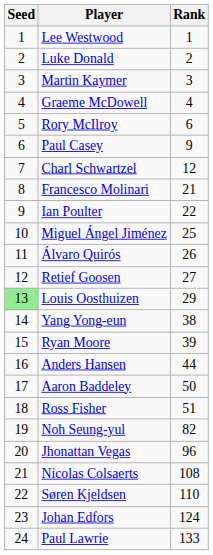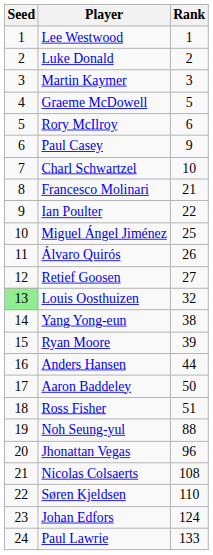 <table class=wikitable>
 <tr>
 <th>Seed</th>
 <th>Player</th>
 <th>Rank</th>
 </tr>
 <tr>
 <td align=center>1</td>
 <td> <a href='#'>Lee Westwood</a></td>
 <td align=center>1</td>
 </tr>
 <tr>
 <td align=center>2</td>
 <td> <a href='#'>Luke Donald</a></td>
 <td align=center>2</td>
 </tr>
 <tr>
 <td align=center>3</td>
 <td> <a href='#'>Martin Kaymer</a></td>
 <td align=center>3</td>
 </tr>
 <tr>
 <td align=center>4</td>
 <td> <a href='#'>Graeme McDowell</a></td>
-<td align=center>4</td>
+<td align=center>5</td>
 </tr>
 <tr>
 <td align=center>5</td>
 <td> <a href='#'>Rory McIlroy</a></td>
 <td align=center>6</td>
 </tr>
 <tr>
 <td align=center>6</td>
 <td> <a href='#'>Paul Casey</a></td>
 <td align=center>9</td>
 </tr>
 <tr>
 <td align=center>7</td>
 <td> <a href='#'>Charl Schwartzel</a></td>
-<td align=center>12</td>
+<td align=center>10</td>
 </tr>
 <tr>
 <td align=center>8</td>
 <td> <a href='#'>Francesco Molinari</a></td>
 <td align=center>21</td>
 </tr>
 <tr>
 <td align=center>9</td>
 <td> <a href='#'>Ian Poulter</a></td>
 <td align=center>22</td>
 </tr>
 <tr>
 <td align=center>10</td>
 <td> <a href='#'>Miguel Ángel Jiménez</a></td>
 <td align=center>25</td>
 </tr>
 <tr>
 <td align=center>11</td>
 <td> <a href='#'>Álvaro Quirós</a></td>
 <td align=center>26</td>
 </tr>
 <tr>
 <td align=center>12</td>
 <td> <a href='#'>Retief Goosen</a></td>
 <td align=center>27</td>
 </tr>
 <tr>
 <td align=center style="background: lightgreen;">13</td>
 <td> <a href='#'>Louis Oosthuizen</a></td>
-<td align=center>29</td>
+<td align=center>32</td>
 </tr>
 <tr>
 <td align=center>14</td>
 <td> <a href='#'>Yang Yong-eun</a></td>
 <td align=center>38</td>
 </tr>
 <tr>
 <td align=center>15</td>
 <td> <a href='#'>Ryan Moore</a></td>
 <td align=center>39</td>
 </tr>
 <tr>
 <td align=center>16</td>
 <td> <a href='#'>Anders Hansen</a></td>
 <td align=center>44</td>
 </tr>
 <tr>
 <td align=center>17</td>
 <td> <a href='#'>Aaron Baddeley</a></td>
 <td align=center>50</td>
 </tr>
 <tr>
 <td align=center>18</td>
 <td> <a href='#'>Ross Fisher</a></td>
 <td align=center>51</td>
 </tr>
 <tr>
 <td align=center>19</td>
 <td> <a href='#'>Noh Seung-yul</a></td>
-<td align=center>82</td>
+<td align=center>88</td>
 </tr>
 <tr>
 <td align=center>20</td>
 <td> <a href='#'>Jhonattan Vegas</a></td>
 <td align=center>96</td>
 </tr>
 <tr>
 <td align=center>21</td>
 <td> <a href='#'>Nicolas Colsaerts</a></td>
 <td align=center>108</td>
 </tr>
 <tr>
 <td align=center>22</td>
 <td> <a href='#'>Søren Kjeldsen</a></td>
 <td align=center>110</td>
 </tr>
 <tr>
 <td align=center>23</td>
 <td> <a href='#'>Johan Edfors</a></td>
 <td align=center>124</td>
 </tr>
 <tr>
 <td align=center>24</td>
 <td> <a href='#'>Paul Lawrie</a></td>
 <td align=center>133</td>
 </tr>
 </table>
